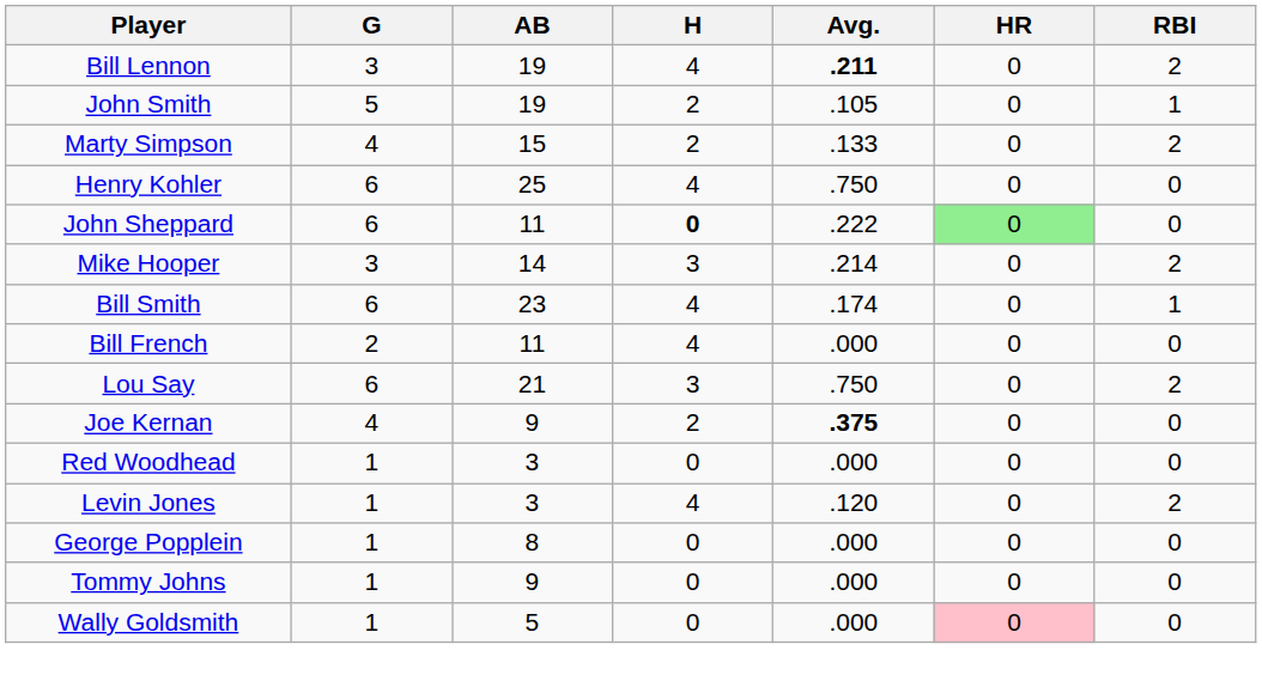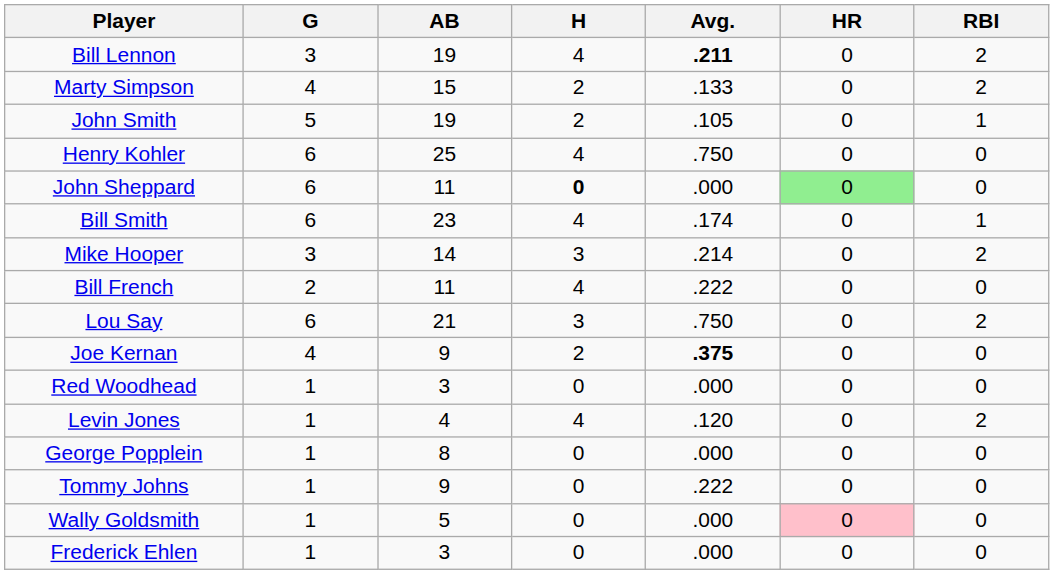 <table class="wikitable sortable">
 <tr>
 <th bgcolor="#DDDDFF" width="16%">Player</th>
 <th bgcolor="#DDDDFF" width="9%">G</th>
 <th bgcolor="#DDDDFF" width="9%">AB</th>
 <th bgcolor="#DDDDFF" width="9%">H</th>
 <th bgcolor="#DDDDFF" width="9%">Avg.</th>
 <th bgcolor="#DDDDFF" width="9%">HR</th>
 <th bgcolor="#DDDDFF" width="9%">RBI</th>
 </tr>
 <tr align=center>
 <td><a href='#'>Bill Lennon</a></td>
 <td>3</td>
 <td>19</td>
 <td>4</td>
 <td><strong>.211</strong></td>
 <td>0</td>
 <td>2</td>
 </tr>
 <tr align=center>
+<td><a href='#'>Marty Simpson</a></td>
+<td>4</td>
+<td>15</td>
+<td>2</td>
+<td>.133</td>
+<td>0</td>
+<td>2</td>
+</tr>
+<tr align=center>
 <td><a href='#'>John Smith</a></td>
 <td>5</td>
 <td>19</td>
 <td>2</td>
 <td>.105</td>
 <td>0</td>
 <td>1</td>
-</tr>
-<tr align=center>
-<td><a href='#'>Marty Simpson</a></td>
-<td>4</td>
-<td>15</td>
-<td>2</td>
-<td>.133</td>
-<td>0</td>
-<td>2</td>
 </tr>
 <tr align=center>
 <td><a href='#'>Henry Kohler</a></td>
 <td>6</td>
 <td>25</td>
 <td>4</td>
 <td>.750</td>
 <td>0</td>
 <td>0</td>
 </tr>
 <tr align=center>
 <td><a href='#'>John Sheppard</a></td>
 <td>6</td>
 <td>11</td>
 <td><strong>0</strong></td>
-<td>.222</td>
+<td>.000</td>
 <td style="background: lightgreen;">0</td>
 <td>0</td>
+</tr>
+<tr align=center>
+<td><a href='#'>Bill Smith</a></td>
+<td>6</td>
+<td>23</td>
+<td>4</td>
+<td>.174</td>
+<td>0</td>
+<td>1</td>
 </tr>
 <tr align=center>
 <td><a href='#'>Mike Hooper</a></td>
 <td>3</td>
 <td>14</td>
 <td>3</td>
 <td>.214</td>
 <td>0</td>
 <td>2</td>
 </tr>
 <tr align=center>
-<td><a href='#'>Bill Smith</a></td>
-<td>6</td>
-<td>23</td>
-<td>4</td>
-<td>.174</td>
-<td>0</td>
-<td>1</td>
-</tr>
-<tr align=center>
 <td><a href='#'>Bill French</a></td>
 <td>2</td>
 <td>11</td>
 <td>4</td>
-<td>.000</td>
+<td>.222</td>
 <td>0</td>
 <td>0</td>
 </tr>
 <tr align=center>
 <td><a href='#'>Lou Say</a></td>
 <td>6</td>
 <td>21</td>
 <td>3</td>
 <td>.750</td>
 <td>0</td>
 <td>2</td>
 </tr>
 <tr align=center>
 <td><a href='#'>Joe Kernan</a></td>
 <td>4</td>
 <td>9</td>
 <td>2</td>
 <td><strong>.375</strong></td>
 <td>0</td>
 <td>0</td>
 </tr>
 <tr align=center>
 <td><a href='#'>Red Woodhead</a></td>
 <td>1</td>
 <td>3</td>
 <td>0</td>
 <td>.000</td>
 <td>0</td>
 <td>0</td>
 </tr>
 <tr align=center>
 <td><a href='#'>Levin Jones</a></td>
 <td>1</td>
-<td>3</td>
+<td>4</td>
 <td>4</td>
 <td>.120</td>
 <td>0</td>
 <td>2</td>
 </tr>
 <tr align=center>
 <td><a href='#'>George Popplein</a></td>
 <td>1</td>
 <td>8</td>
 <td>0</td>
 <td>.000</td>
 <td>0</td>
 <td>0</td>
 </tr>
 <tr align=center>
 <td><a href='#'>Tommy Johns</a></td>
 <td>1</td>
 <td>9</td>
 <td>0</td>
-<td>.000</td>
+<td>.222</td>
 <td>0</td>
 <td>0</td>
 </tr>
 <tr align=center>
 <td><a href='#'>Wally Goldsmith</a></td>
 <td>1</td>
 <td>5</td>
 <td>0</td>
 <td>.000</td>
 <td style="background: pink;">0</td>
 <td>0</td>
 </tr>
+<tr align=center>
+<td><a href='#'>Frederick Ehlen</a></td>
+<td>1</td>
+<td>3</td>
+<td>0</td>
+<td>.000</td>
+<td>0</td>
+<td>0</td>
+</tr>
 </table>
